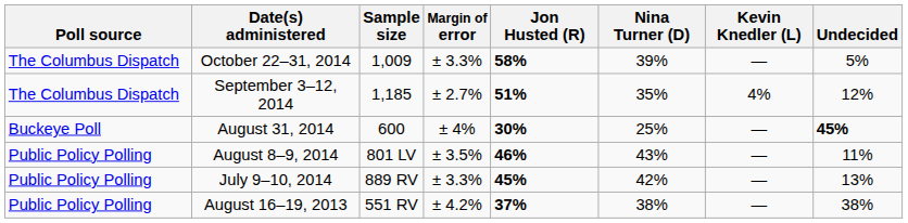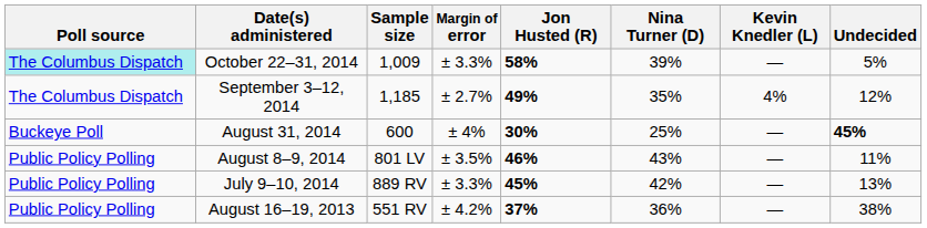 <table class="wikitable">
 <tr valign= bottom>
 <th style="width:180px;">Poll source</th>
 <th style="width:160px;">Date(s)<br>administered</th>
 <th class=small>Sample<br>size</th>
 <th><small>Margin of</small><br>error</th>
 <th style="width:100px;">Jon<br>Husted (R)</th>
 <th style="width:100px;">Nina<br>Turner (D)</th>
 <th style="width:100px;">Kevin<br>Knedler (L)</th>
 <th>Undecided</th>
 </tr>
 <tr>
-<td><a href='#'>The Columbus Dispatch</a></td>
+<td style="background: paleturquoise;"><a href='#'>The Columbus Dispatch</a></td>
 <td align=center>October 22–31, 2014</td>
 <td align=center>1,009</td>
 <td align=center>± 3.3%</td>
 <td><strong>58%</strong></td>
 <td align=center>39%</td>
 <td align=center>—</td>
 <td align=center>5%</td>
 </tr>
 <tr>
 <td><a href='#'>The Columbus Dispatch</a></td>
 <td align=center>September 3–12, 2014</td>
 <td align=center>1,185</td>
 <td align=center>± 2.7%</td>
-<td><strong>51%</strong></td>
+<td><strong>49%</strong></td>
 <td align=center>35%</td>
 <td align=center>4%</td>
 <td align=center>12%</td>
 </tr>
 <tr>
 <td><a href='#'>Buckeye Poll</a></td>
 <td align=center>August 31, 2014</td>
 <td align=center>600</td>
 <td align=center>± 4%</td>
 <td><strong>30%</strong></td>
 <td align=center>25%</td>
 <td align=center>—</td>
 <td><strong>45%</strong></td>
 </tr>
 <tr>
 <td><a href='#'>Public Policy Polling</a></td>
 <td align=center>August 8–9, 2014</td>
 <td align=center>801 LV</td>
 <td align=center>± 3.5%</td>
 <td><strong>46%</strong></td>
 <td align=center>43%</td>
 <td align=center>—</td>
 <td align=center>11%</td>
 </tr>
 <tr>
 <td><a href='#'>Public Policy Polling</a></td>
 <td align=center>July 9–10, 2014</td>
 <td align=center>889 RV</td>
 <td align=center>± 3.3%</td>
 <td><strong>45%</strong></td>
 <td align=center>42%</td>
 <td align=center>—</td>
 <td align=center>13%</td>
 </tr>
 <tr>
 <td><a href='#'>Public Policy Polling</a></td>
 <td align=center>August 16–19, 2013</td>
 <td align=center>551 RV</td>
 <td align=center>± 4.2%</td>
 <td><strong>37%</strong></td>
-<td align=center>38%</td>
+<td align=center>36%</td>
 <td align=center>—</td>
 <td align=center>38%</td>
 </tr>
 </table>
